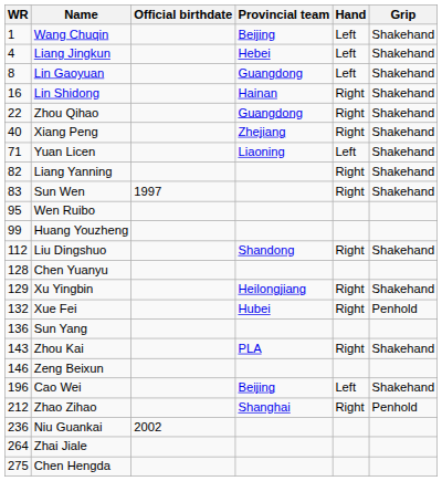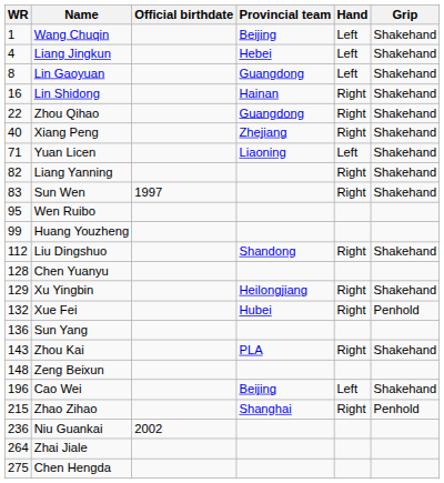 <table class="wikitable" style="text-align: left">
 <tr>
 <th>WR</th>
 <th>Name</th>
 <th>Official birthdate</th>
 <th>Provincial team</th>
 <th>Hand</th>
 <th>Grip</th>
 </tr>
 <tr>
 <td>1</td>
 <td><a href='#'>Wang Chuqin</a></td>
 <td></td>
 <td><a href='#'>Beijing</a></td>
 <td>Left</td>
 <td>Shakehand</td>
 </tr>
 <tr>
 <td>4</td>
 <td><a href='#'>Liang Jingkun</a></td>
 <td></td>
 <td><a href='#'>Hebei</a></td>
 <td>Left</td>
 <td>Shakehand</td>
 </tr>
 <tr>
 <td>8</td>
 <td><a href='#'>Lin Gaoyuan</a></td>
 <td></td>
 <td><a href='#'>Guangdong</a></td>
 <td>Left</td>
 <td>Shakehand</td>
 </tr>
 <tr>
 <td>16</td>
 <td><a href='#'>Lin Shidong</a></td>
 <td></td>
 <td><a href='#'>Hainan</a></td>
 <td>Right</td>
 <td>Shakehand</td>
 </tr>
 <tr>
 <td>22</td>
 <td>Zhou Qihao</td>
 <td></td>
 <td><a href='#'>Guangdong</a></td>
 <td>Right</td>
 <td>Shakehand</td>
 </tr>
 <tr>
 <td>40</td>
 <td>Xiang Peng</td>
 <td></td>
 <td><a href='#'>Zhejiang</a></td>
 <td>Right</td>
 <td>Shakehand</td>
 </tr>
 <tr>
 <td>71</td>
 <td>Yuan Licen</td>
 <td></td>
 <td><a href='#'>Liaoning</a></td>
 <td>Left</td>
 <td>Shakehand</td>
 </tr>
 <tr>
 <td>82</td>
 <td>Liang Yanning</td>
 <td></td>
 <td></td>
 <td>Right</td>
 <td>Shakehand</td>
 </tr>
 <tr>
 <td>83</td>
 <td>Sun Wen</td>
 <td>1997</td>
 <td></td>
 <td>Right</td>
 <td>Shakehand</td>
 </tr>
 <tr>
 <td>95</td>
 <td>Wen Ruibo</td>
 <td></td>
 <td></td>
 <td></td>
 <td></td>
 </tr>
 <tr>
 <td>99</td>
 <td>Huang Youzheng</td>
 <td></td>
 <td></td>
 <td></td>
 <td></td>
 </tr>
 <tr>
 <td>112</td>
 <td>Liu Dingshuo</td>
 <td></td>
 <td><a href='#'>Shandong</a></td>
 <td>Right</td>
 <td>Shakehand</td>
 </tr>
 <tr>
 <td>128</td>
 <td>Chen Yuanyu</td>
 <td></td>
 <td></td>
 <td></td>
 <td></td>
 </tr>
 <tr>
 <td>129</td>
 <td>Xu Yingbin</td>
 <td></td>
 <td><a href='#'>Heilongjiang</a></td>
 <td>Right</td>
 <td>Shakehand</td>
 </tr>
 <tr>
 <td>132</td>
 <td>Xue Fei</td>
 <td></td>
 <td><a href='#'>Hubei</a></td>
 <td>Right</td>
 <td>Penhold</td>
 </tr>
 <tr>
 <td>136</td>
 <td>Sun Yang</td>
 <td></td>
 <td></td>
 <td></td>
 <td></td>
 </tr>
 <tr>
 <td>143</td>
 <td>Zhou Kai</td>
 <td></td>
 <td><a href='#'>PLA</a></td>
 <td>Right</td>
 <td>Shakehand</td>
 </tr>
 <tr>
-<td>146</td>
+<td>148</td>
 <td>Zeng Beixun</td>
 <td></td>
 <td></td>
 <td></td>
 <td></td>
 </tr>
 <tr>
 <td>196</td>
 <td>Cao Wei</td>
 <td></td>
 <td><a href='#'>Beijing</a></td>
 <td>Left</td>
 <td>Shakehand</td>
 </tr>
 <tr>
-<td>212</td>
+<td>215</td>
 <td>Zhao Zihao</td>
 <td></td>
 <td><a href='#'>Shanghai</a></td>
 <td>Right</td>
 <td>Penhold</td>
 </tr>
 <tr>
 <td>236</td>
 <td>Niu Guankai</td>
 <td>2002</td>
 <td></td>
 <td></td>
 <td></td>
 </tr>
 <tr>
 <td>264</td>
 <td>Zhai Jiale</td>
 <td></td>
 <td></td>
 <td></td>
 <td></td>
 </tr>
 <tr>
 <td>275</td>
 <td>Chen Hengda</td>
 <td></td>
 <td></td>
 <td></td>
 <td></td>
 </tr>
 </table>
